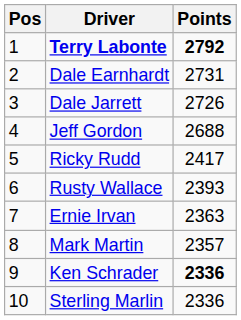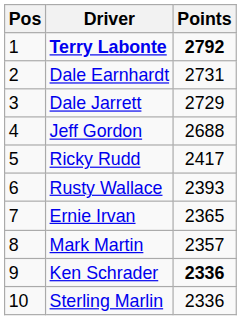 <table class="sortable wikitable " style="font-size: 95%;">
 <tr>
 <th>Pos</th>
 <th>Driver</th>
 <th>Points</th>
 </tr>
 <tr>
 <td>1</td>
 <td><strong><a href='#'>Terry Labonte</a></strong></td>
 <td style="text-align:center;"><strong>2792</strong></td>
 </tr>
 <tr>
 <td>2</td>
 <td><a href='#'>Dale Earnhardt</a></td>
 <td style="text-align:center;">2731</td>
 </tr>
 <tr>
 <td>3</td>
 <td><a href='#'>Dale Jarrett</a></td>
-<td style="text-align:center;">2726</td>
+<td style="text-align:center;">2729</td>
 </tr>
 <tr>
 <td>4</td>
 <td><a href='#'>Jeff Gordon</a></td>
 <td style="text-align:center;">2688</td>
 </tr>
 <tr>
 <td>5</td>
 <td><a href='#'>Ricky Rudd</a></td>
 <td style="text-align:center;">2417</td>
 </tr>
 <tr>
 <td>6</td>
 <td><a href='#'>Rusty Wallace</a></td>
 <td style="text-align:center;">2393</td>
 </tr>
 <tr>
 <td>7</td>
 <td><a href='#'>Ernie Irvan</a></td>
-<td style="text-align:center;">2363</td>
+<td style="text-align:center;">2365</td>
 </tr>
 <tr>
 <td>8</td>
 <td><a href='#'>Mark Martin</a></td>
 <td style="text-align:center;">2357</td>
 </tr>
 <tr>
 <td>9</td>
 <td><a href='#'>Ken Schrader</a></td>
 <td style="text-align:center;"><strong>2336</strong></td>
 </tr>
 <tr>
 <td>10</td>
 <td><a href='#'>Sterling Marlin</a></td>
 <td style="text-align:center;">2336</td>
 </tr>
 </table>
